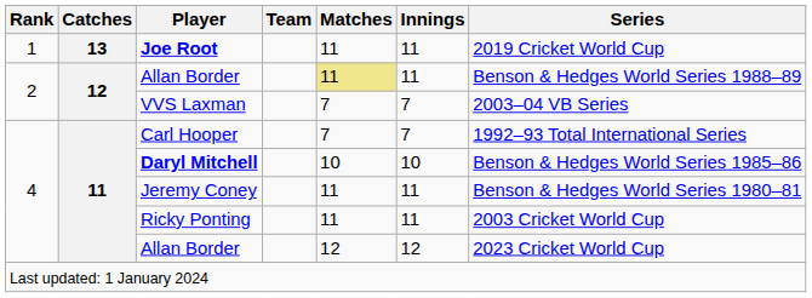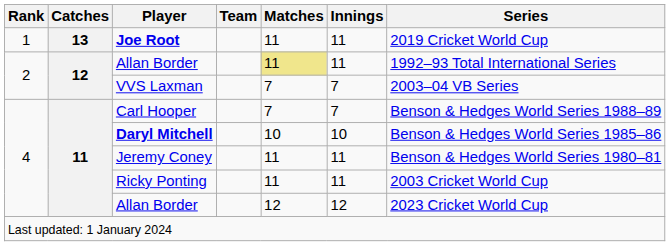 <table class="wikitable plainrowheaders sortable">
 <tr>
 <th scope=col>Rank</th>
 <th scope=col>Catches</th>
 <th scope=col>Player</th>
 <th scope=col>Team</th>
 <th scope=col>Matches</th>
 <th scope=col>Innings</th>
 <th scope=col>Series</th>
 </tr>
 <tr>
 <td align=center>1</td>
 <th scope=row style="text-align:center;">13</th>
 <td><strong><a href='#'>Joe Root</a></strong></td>
 <td></td>
 <td>11</td>
 <td>11</td>
 <td><a href='#'>2019 Cricket World Cup</a></td>
 </tr>
 <tr>
 <td align=center rowspan=2>2</td>
 <th scope=row style="text-align:center;" rowspan=2>12</th>
 <td><a href='#'>Allan Border</a></td>
 <td></td>
 <td style="background: khaki;">11</td>
 <td>11</td>
-<td><a href='#'>Benson & Hedges World Series 1988–89</a></td>
+<td><a href='#'>1992–93 Total International Series</a></td>
 </tr>
 <tr>
 <td><a href='#'>VVS Laxman</a></td>
 <td></td>
 <td>7</td>
 <td>7</td>
 <td><a href='#'>2003–04 VB Series</a></td>
 </tr>
 <tr>
 <td align=center rowspan=5>4</td>
 <th scope=row style="text-align:center;" rowspan=5>11</th>
 <td><a href='#'>Carl Hooper</a></td>
 <td></td>
 <td>7</td>
 <td>7</td>
-<td><a href='#'>1992–93 Total International Series</a></td>
+<td><a href='#'>Benson & Hedges World Series 1988–89</a></td>
 </tr>
 <tr>
 <td><strong><a href='#'>Daryl Mitchell</a></strong></td>
 <td></td>
 <td>10</td>
 <td>10</td>
 <td><a href='#'>Benson & Hedges World Series 1985–86</a></td>
 </tr>
 <tr>
 <td><a href='#'>Jeremy Coney</a></td>
 <td></td>
 <td>11</td>
 <td>11</td>
 <td><a href='#'>Benson & Hedges World Series 1980–81</a></td>
 </tr>
 <tr>
 <td><a href='#'>Ricky Ponting</a></td>
 <td></td>
 <td>11</td>
 <td>11</td>
 <td><a href='#'>2003 Cricket World Cup</a></td>
 </tr>
 <tr>
 <td><a href='#'>Allan Border</a></td>
 <td></td>
 <td>12</td>
 <td>12</td>
 <td><a href='#'>2023 Cricket World Cup</a></td>
 </tr>
 <tr class=sortbottom>
 <td colspan=7><small>Last updated: 1 January 2024</small></td>
 </tr>
 </table>
